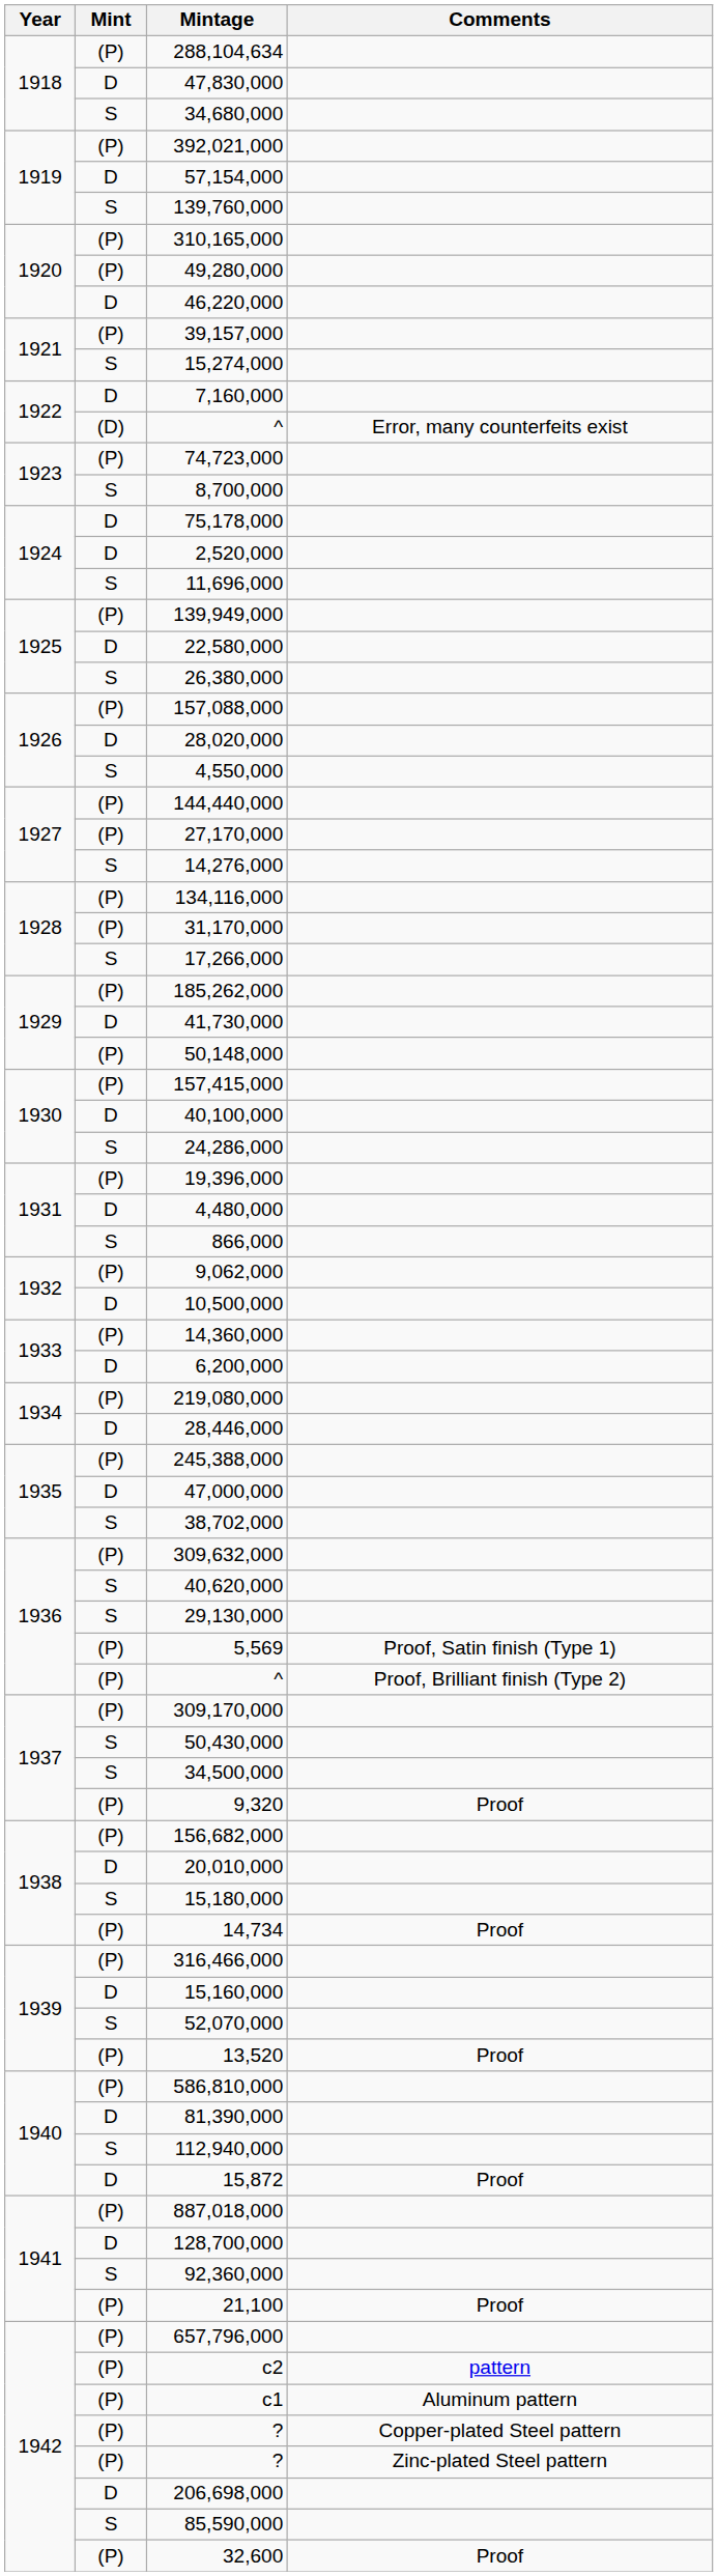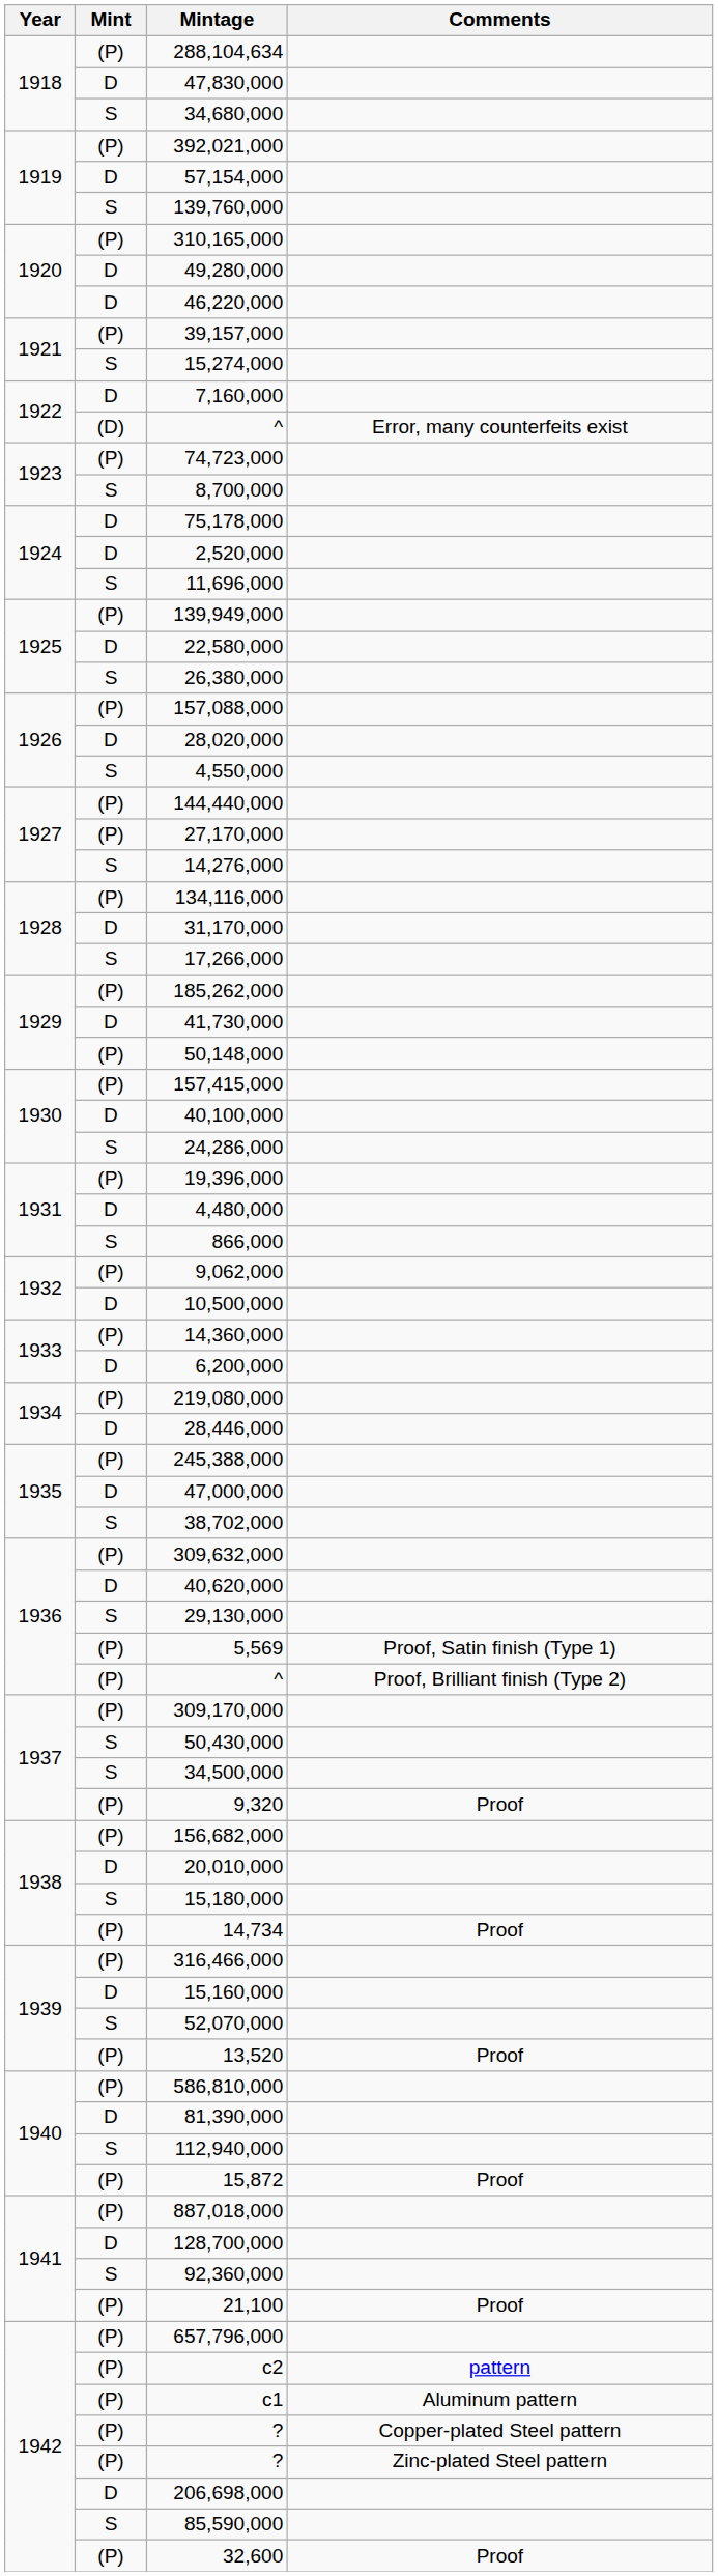 <table class="wikitable sortable" style="min-width:65%; text-align:center;">
 <tr>
 <th width="10%">Year</th>
 <th width="10%">Mint</th>
 <th width="20%">Mintage</th>
 <th width="60%">Comments</th>
 </tr>
 <tr>
 <td rowspan="3">1918</td>
 <td>(P)</td>
 <td align="right">288,104,634</td>
 <td></td>
 </tr>
 <tr>
 <td>D</td>
 <td align="right">47,830,000</td>
 <td></td>
 </tr>
 <tr>
 <td>S</td>
 <td align="right">34,680,000</td>
 <td></td>
 </tr>
 <tr>
 <td rowspan="3">1919</td>
 <td>(P)</td>
 <td align="right">392,021,000</td>
 <td></td>
 </tr>
 <tr>
 <td>D</td>
 <td align="right">57,154,000</td>
 <td></td>
 </tr>
 <tr>
 <td>S</td>
 <td align="right">139,760,000</td>
 <td></td>
 </tr>
 <tr>
 <td rowspan="3">1920</td>
 <td>(P)</td>
 <td align="right">310,165,000</td>
 <td></td>
 </tr>
 <tr>
-<td>(P)</td>
+<td>D</td>
 <td align="right">49,280,000</td>
 <td></td>
 </tr>
 <tr>
 <td>D</td>
 <td align="right">46,220,000</td>
 <td></td>
 </tr>
 <tr>
 <td rowspan="2">1921</td>
 <td>(P)</td>
 <td align="right">39,157,000</td>
 <td></td>
 </tr>
 <tr>
 <td>S</td>
 <td align="right">15,274,000</td>
 <td></td>
 </tr>
 <tr>
 <td rowspan="2">1922</td>
 <td>D</td>
 <td align="right">7,160,000</td>
 <td></td>
 </tr>
 <tr>
 <td>(D)</td>
 <td align="right">^</td>
 <td>Error, many counterfeits exist</td>
 </tr>
 <tr>
 <td rowspan="2">1923</td>
 <td>(P)</td>
 <td align="right">74,723,000</td>
 <td></td>
 </tr>
 <tr>
 <td>S</td>
 <td align="right">8,700,000</td>
 <td></td>
 </tr>
 <tr>
 <td rowspan="3">1924</td>
 <td>D</td>
 <td align="right">75,178,000</td>
 <td></td>
 </tr>
 <tr>
 <td>D</td>
 <td align="right">2,520,000</td>
 <td></td>
 </tr>
 <tr>
 <td>S</td>
 <td align="right">11,696,000</td>
 <td></td>
 </tr>
 <tr>
 <td rowspan="3">1925</td>
 <td>(P)</td>
 <td align="right">139,949,000</td>
 <td></td>
 </tr>
 <tr>
 <td>D</td>
 <td align="right">22,580,000</td>
 <td></td>
 </tr>
 <tr>
 <td>S</td>
 <td align="right">26,380,000</td>
 <td></td>
 </tr>
 <tr>
 <td rowspan="3">1926</td>
 <td>(P)</td>
 <td align="right">157,088,000</td>
 <td></td>
 </tr>
 <tr>
 <td>D</td>
 <td align="right">28,020,000</td>
 <td></td>
 </tr>
 <tr>
 <td>S</td>
 <td align="right">4,550,000</td>
 <td></td>
 </tr>
 <tr>
 <td rowspan="3">1927</td>
 <td>(P)</td>
 <td align="right">144,440,000</td>
 <td></td>
 </tr>
 <tr>
 <td>(P)</td>
 <td align="right">27,170,000</td>
 <td></td>
 </tr>
 <tr>
 <td>S</td>
 <td align="right">14,276,000</td>
 <td></td>
 </tr>
 <tr>
 <td rowspan="3">1928</td>
 <td>(P)</td>
 <td align="right">134,116,000</td>
 <td></td>
 </tr>
 <tr>
-<td>(P)</td>
+<td>D</td>
 <td align="right">31,170,000</td>
 <td></td>
 </tr>
 <tr>
 <td>S</td>
 <td align="right">17,266,000</td>
 <td></td>
 </tr>
 <tr>
 <td rowspan="3">1929</td>
 <td>(P)</td>
 <td align="right">185,262,000</td>
 <td></td>
 </tr>
 <tr>
 <td>D</td>
 <td align="right">41,730,000</td>
 <td></td>
 </tr>
 <tr>
 <td>(P)</td>
 <td align="right">50,148,000</td>
 <td></td>
 </tr>
 <tr>
 <td rowspan="3">1930</td>
 <td>(P)</td>
 <td align="right">157,415,000</td>
 <td></td>
 </tr>
 <tr>
 <td>D</td>
 <td align="right">40,100,000</td>
 <td></td>
 </tr>
 <tr>
 <td>S</td>
 <td align="right">24,286,000</td>
 <td></td>
 </tr>
 <tr>
 <td rowspan="3">1931</td>
 <td>(P)</td>
 <td align="right">19,396,000</td>
 <td></td>
 </tr>
 <tr>
 <td>D</td>
 <td align="right">4,480,000</td>
 <td></td>
 </tr>
 <tr>
 <td>S</td>
 <td align="right">866,000</td>
 <td></td>
 </tr>
 <tr>
 <td rowspan="2">1932</td>
 <td>(P)</td>
 <td align="right">9,062,000</td>
 <td></td>
 </tr>
 <tr>
 <td>D</td>
 <td align="right">10,500,000</td>
 <td></td>
 </tr>
 <tr>
 <td rowspan="2">1933</td>
 <td>(P)</td>
 <td align="right">14,360,000</td>
 <td></td>
 </tr>
 <tr>
 <td>D</td>
 <td align="right">6,200,000</td>
 <td></td>
 </tr>
 <tr>
 <td rowspan="2">1934</td>
 <td>(P)</td>
 <td align="right">219,080,000</td>
 <td></td>
 </tr>
 <tr>
 <td>D</td>
 <td align="right">28,446,000</td>
 <td></td>
 </tr>
 <tr>
 <td rowspan="3">1935</td>
 <td>(P)</td>
 <td align="right">245,388,000</td>
 <td></td>
 </tr>
 <tr>
 <td>D</td>
 <td align="right">47,000,000</td>
 <td></td>
 </tr>
 <tr>
 <td>S</td>
 <td align="right">38,702,000</td>
 <td></td>
 </tr>
 <tr>
 <td rowspan="5">1936</td>
 <td>(P)</td>
 <td align="right">309,632,000</td>
 <td></td>
 </tr>
 <tr>
-<td>S</td>
+<td>D</td>
 <td align="right">40,620,000</td>
 <td></td>
 </tr>
 <tr>
 <td>S</td>
 <td align="right">29,130,000</td>
 <td></td>
 </tr>
 <tr>
 <td>(P)</td>
 <td align="right">5,569</td>
 <td>Proof, Satin finish (Type 1)</td>
 </tr>
 <tr>
 <td>(P)</td>
 <td align="right">^</td>
 <td>Proof, Brilliant finish (Type 2)</td>
 </tr>
 <tr>
 <td rowspan="4">1937</td>
 <td>(P)</td>
 <td align="right">309,170,000</td>
 <td></td>
 </tr>
 <tr>
 <td>S</td>
 <td align="right">50,430,000</td>
 <td></td>
 </tr>
 <tr>
 <td>S</td>
 <td align="right">34,500,000</td>
 <td></td>
 </tr>
 <tr>
 <td>(P)</td>
 <td align="right">9,320</td>
 <td>Proof</td>
 </tr>
 <tr>
 <td rowspan="4">1938</td>
 <td>(P)</td>
 <td align="right">156,682,000</td>
 <td></td>
 </tr>
 <tr>
 <td>D</td>
 <td align="right">20,010,000</td>
 <td></td>
 </tr>
 <tr>
 <td>S</td>
 <td align="right">15,180,000</td>
 <td></td>
 </tr>
 <tr>
 <td>(P)</td>
 <td align="right">14,734</td>
 <td>Proof</td>
 </tr>
 <tr>
 <td rowspan="4">1939</td>
 <td>(P)</td>
 <td align="right">316,466,000</td>
 <td></td>
 </tr>
 <tr>
 <td>D</td>
 <td align="right">15,160,000</td>
 <td></td>
 </tr>
 <tr>
 <td>S</td>
 <td align="right">52,070,000</td>
 <td></td>
 </tr>
 <tr>
 <td>(P)</td>
 <td align="right">13,520</td>
 <td>Proof</td>
 </tr>
 <tr>
 <td rowspan="4">1940</td>
 <td>(P)</td>
 <td align="right">586,810,000</td>
 <td></td>
 </tr>
 <tr>
 <td>D</td>
 <td align="right">81,390,000</td>
 <td></td>
 </tr>
 <tr>
 <td>S</td>
 <td align="right">112,940,000</td>
 <td></td>
 </tr>
 <tr>
-<td>D</td>
+<td>(P)</td>
 <td align="right">15,872</td>
 <td>Proof</td>
 </tr>
 <tr>
 <td rowspan="4">1941</td>
 <td>(P)</td>
 <td align="right">887,018,000</td>
 <td></td>
 </tr>
 <tr>
 <td>D</td>
 <td align="right">128,700,000</td>
 <td></td>
 </tr>
 <tr>
 <td>S</td>
 <td align="right">92,360,000</td>
 <td></td>
 </tr>
 <tr>
 <td>(P)</td>
 <td align="right">21,100</td>
 <td>Proof</td>
 </tr>
 <tr>
 <td rowspan="8">1942</td>
 <td>(P)</td>
 <td align="right">657,796,000</td>
 <td></td>
 </tr>
 <tr>
 <td>(P)</td>
 <td align="right">c2</td>
 <td> <a href='#'>pattern</a></td>
 </tr>
 <tr>
 <td>(P)</td>
 <td align="right">c1</td>
 <td>Aluminum pattern</td>
 </tr>
 <tr>
 <td>(P)</td>
 <td align="right">?</td>
 <td>Copper-plated Steel pattern</td>
 </tr>
 <tr>
 <td>(P)</td>
 <td align="right">?</td>
 <td>Zinc-plated Steel pattern</td>
 </tr>
 <tr>
 <td>D</td>
 <td align="right">206,698,000</td>
 <td></td>
 </tr>
 <tr>
 <td>S</td>
 <td align="right">85,590,000</td>
 <td></td>
 </tr>
 <tr>
 <td>(P)</td>
 <td align="right">32,600</td>
 <td>Proof</td>
 </tr>
 </table>
